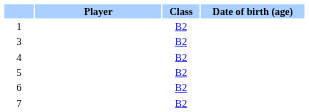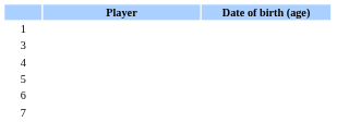 <table class="sortable" border="0" cellspacing="2" cellpadding="2">
 <tr style="background-color:#AAD0FF">
 <th width=8%></th>
 <th width=34%>Player</th>
-<th width=10%>Class</th>
 <th width=28%>Date of birth (age)</th>
 </tr>
 <tr>
 <td style="text-align: center;">1</td>
 <td></td>
-<td style="text-align: center;"><a href='#'>B2</a></td>
 <td style="text-align: center;"></td>
 </tr>
 <tr>
 <td style="text-align: center;">3</td>
 <td></td>
-<td style="text-align: center;"><a href='#'>B2</a></td>
 <td style="text-align: center;"></td>
 </tr>
 <tr>
 <td style="text-align: center;">4</td>
 <td></td>
-<td style="text-align: center;"><a href='#'>B2</a></td>
 <td style="text-align: center;"></td>
 </tr>
 <tr>
 <td style="text-align: center;">5</td>
 <td></td>
-<td style="text-align: center;"><a href='#'>B2</a></td>
 <td style="text-align: center;"></td>
 </tr>
 <tr>
 <td style="text-align: center;">6</td>
 <td></td>
-<td style="text-align: center;"><a href='#'>B2</a></td>
 <td style="text-align: center;"></td>
 </tr>
 <tr>
 <td style="text-align: center;">7</td>
 <td></td>
-<td style="text-align: center;"><a href='#'>B2</a></td>
 <td style="text-align: center;"></td>
 </tr>
 </table>
